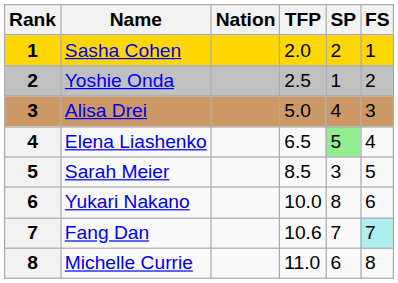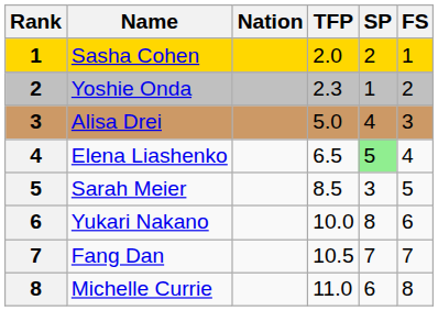 <table class="wikitable">
 <tr>
 <th>Rank</th>
 <th>Name</th>
 <th>Nation</th>
 <th>TFP</th>
 <th>SP</th>
 <th>FS</th>
 </tr>
 <tr bgcolor="gold">
 <td align="center"><strong>1</strong></td>
 <td><a href='#'>Sasha Cohen</a></td>
 <td></td>
 <td>2.0</td>
 <td>2</td>
 <td>1</td>
 </tr>
 <tr bgcolor="silver">
 <td align="center"><strong>2</strong></td>
 <td><a href='#'>Yoshie Onda</a></td>
 <td></td>
-<td>2.5</td>
+<td>2.3</td>
 <td>1</td>
 <td>2</td>
 </tr>
 <tr bgcolor="cc9966">
 <td align="center"><strong>3</strong></td>
 <td><a href='#'>Alisa Drei</a></td>
 <td></td>
 <td>5.0</td>
 <td>4</td>
 <td>3</td>
 </tr>
 <tr>
 <th>4</th>
 <td><a href='#'>Elena Liashenko</a></td>
 <td></td>
 <td>6.5</td>
 <td style="background: lightgreen;">5</td>
 <td>4</td>
 </tr>
 <tr>
 <th>5</th>
 <td><a href='#'>Sarah Meier</a></td>
 <td></td>
 <td>8.5</td>
 <td>3</td>
 <td>5</td>
 </tr>
 <tr>
 <th>6</th>
 <td><a href='#'>Yukari Nakano</a></td>
 <td></td>
 <td>10.0</td>
 <td>8</td>
 <td>6</td>
 </tr>
 <tr>
 <th>7</th>
 <td><a href='#'>Fang Dan</a></td>
 <td></td>
-<td>10.6</td>
+<td>10.5</td>
 <td>7</td>
-<td style="background: paleturquoise;">7</td>
+<td>7</td>
 </tr>
 <tr>
 <th>8</th>
 <td><a href='#'>Michelle Currie</a></td>
 <td></td>
 <td>11.0</td>
 <td>6</td>
 <td>8</td>
 </tr>
 </table>
